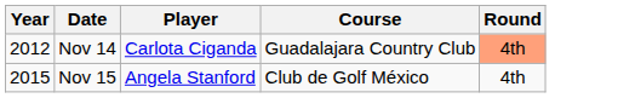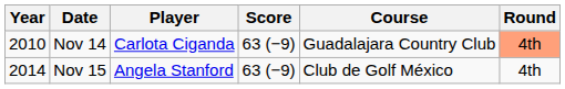 <table class="wikitable">
 <tr>
 <th>Year</th>
 <th>Date</th>
 <th>Player</th>
+<th>Score</th>
 <th>Course</th>
 <th>Round</th>
 </tr>
 <tr>
-<td>2012</td>
+<td>2010</td>
 <td>Nov 14</td>
 <td> <a href='#'>Carlota Ciganda</a></td>
+<td>63 (−9)</td>
 <td>Guadalajara Country Club</td>
 <td align=center style="background: lightsalmon;">4th</td>
 </tr>
 <tr>
-<td>2015</td>
+<td>2014</td>
 <td>Nov 15</td>
 <td> <a href='#'>Angela Stanford</a></td>
+<td>63 (−9)</td>
 <td>Club de Golf México</td>
 <td align=center>4th</td>
 </tr>
 </table>
